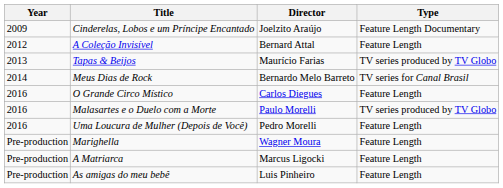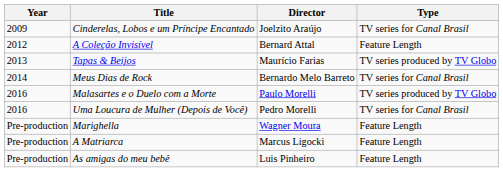 <table class="wikitable">
 <tr>
 <th>Year</th>
 <th>Title</th>
 <th>Director</th>
 <th>Type</th>
 </tr>
 <tr>
 <td>2009</td>
 <td><em>Cinderelas, Lobos e um Príncipe Encantado</em></td>
 <td>Joelzito Araújo</td>
-<td>Feature Length Documentary</td>
+<td>TV series for <em>Canal Brasil</em></td>
 </tr>
 <tr>
 <td>2012</td>
 <td><em><a href='#'>A Coleção Invisível</a></em></td>
 <td>Bernard Attal</td>
 <td>Feature Length</td>
 </tr>
 <tr>
 <td>2013</td>
 <td><em><a href='#'>Tapas & Beijos</a></em></td>
 <td>Maurício Farias</td>
 <td>TV series produced by <a href='#'>TV Globo</a></td>
 </tr>
 <tr>
 <td>2014</td>
 <td><em>Meus Dias de Rock</em></td>
 <td>Bernardo Melo Barreto</td>
 <td>TV series for <em>Canal Brasil</em></td>
 </tr>
 <tr>
 <td>2016</td>
-<td><em>O Grande Circo Místico</em></td>
-<td><a href='#'>Carlos Diegues</a></td>
-<td>Feature Length</td>
-</tr>
-<tr>
-<td>2016</td>
 <td><em>Malasartes e o Duelo com a Morte</em></td>
 <td><a href='#'>Paulo Morelli</a></td>
 <td>TV series produced by <a href='#'>TV Globo</a></td>
 </tr>
 <tr>
 <td>2016</td>
 <td><em>Uma Loucura de Mulher (Depois de Você)</em></td>
 <td>Pedro Morelli</td>
-<td>Feature Length</td>
+<td>TV series for <em>Canal Brasil</em></td>
 </tr>
 <tr>
 <td>Pre-production</td>
 <td><em>Marighella</em></td>
 <td><a href='#'>Wagner Moura</a></td>
 <td>Feature Length</td>
 </tr>
 <tr>
 <td>Pre-production</td>
 <td><em>A Matriarca</em></td>
 <td>Marcus Ligocki</td>
 <td>Feature Length</td>
 </tr>
 <tr>
 <td>Pre-production</td>
 <td><em>As amigas do meu bebê</em></td>
 <td>Luis Pinheiro</td>
 <td>Feature Length</td>
 </tr>
 </table>
